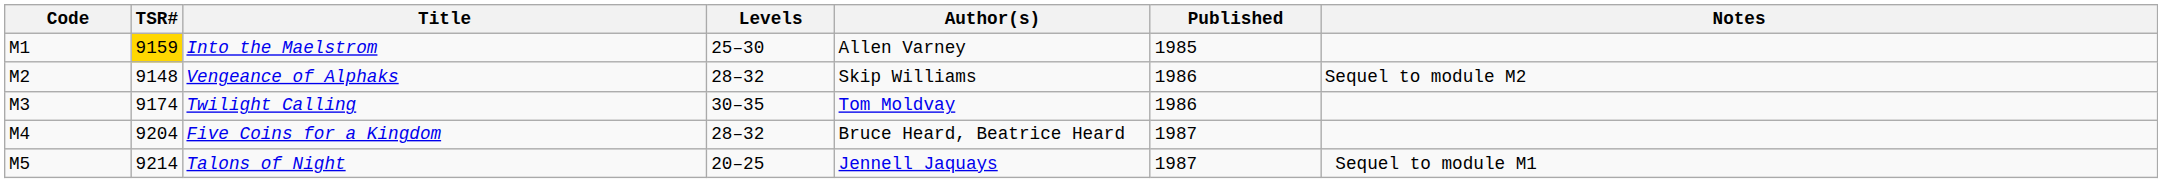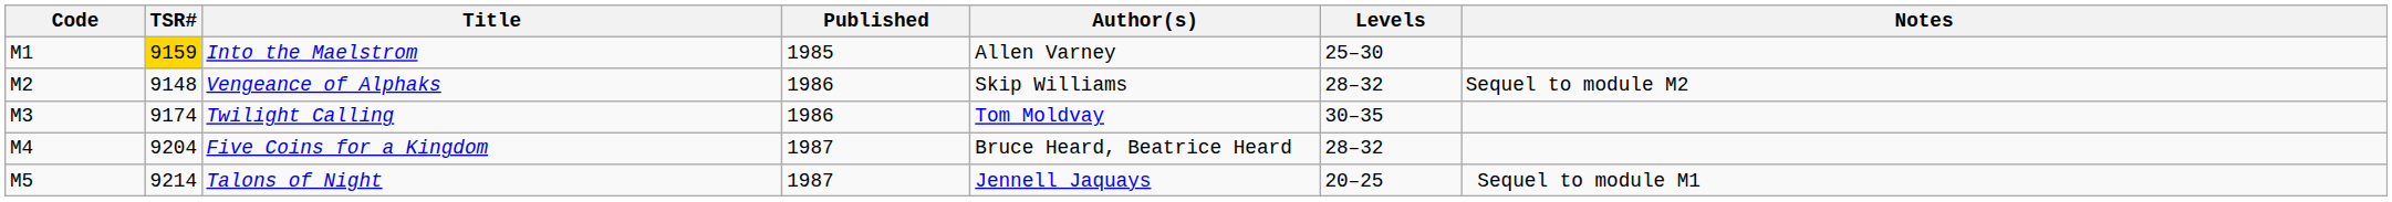 <table class="wikitable" style="width: 100%">
 <tr>
 <th scope="col" style="width: 6%;">Code</th>
 <th>TSR#</th>
 <th scope="col" style="width: 25%;">Title</th>
+<th scope="col" style="width: 8%;">Published</th>
+<th scope="col" style="width: 15%;">Author(s)</th>
 <th scope="col" style="width: 6%;">Levels</th>
-<th scope="col" style="width: 15%;">Author(s)</th>
-<th scope="col" style="width: 8%;">Published</th>
 <th scope="col" style="width: 40%;">Notes</th>
 </tr>
 <tr>
 <td>M1</td>
 <td style="background: gold;">9159</td>
 <td><em><a href='#'>Into the Maelstrom</a></em></td>
+<td>1985</td>
+<td>Allen Varney</td>
 <td>25–30</td>
-<td>Allen Varney</td>
-<td>1985</td>
 <td> </td>
 </tr>
 <tr>
 <td>M2</td>
 <td>9148</td>
 <td><em><a href='#'>Vengeance of Alphaks</a></em></td>
+<td>1986</td>
+<td>Skip Williams</td>
 <td>28–32</td>
-<td>Skip Williams</td>
-<td>1986</td>
 <td>Sequel to module M2</td>
 </tr>
 <tr>
 <td>M3</td>
 <td>9174</td>
 <td><em><a href='#'>Twilight Calling</a></em></td>
+<td>1986</td>
+<td><a href='#'>Tom Moldvay</a></td>
 <td>30–35</td>
-<td><a href='#'>Tom Moldvay</a></td>
-<td>1986</td>
 <td> </td>
 </tr>
 <tr>
 <td>M4</td>
 <td>9204</td>
 <td><em><a href='#'>Five Coins for a Kingdom</a></em></td>
+<td>1987</td>
+<td>Bruce Heard, Beatrice Heard</td>
 <td>28–32</td>
-<td>Bruce Heard, Beatrice Heard</td>
-<td>1987</td>
 <td> </td>
 </tr>
 <tr>
 <td>M5</td>
 <td>9214</td>
 <td><em><a href='#'>Talons of Night</a></em></td>
+<td>1987</td>
+<td><a href='#'>Jennell Jaquays</a></td>
 <td>20–25</td>
-<td><a href='#'>Jennell Jaquays</a></td>
-<td>1987</td>
 <td> Sequel to module M1</td>
 </tr>
 </table>
